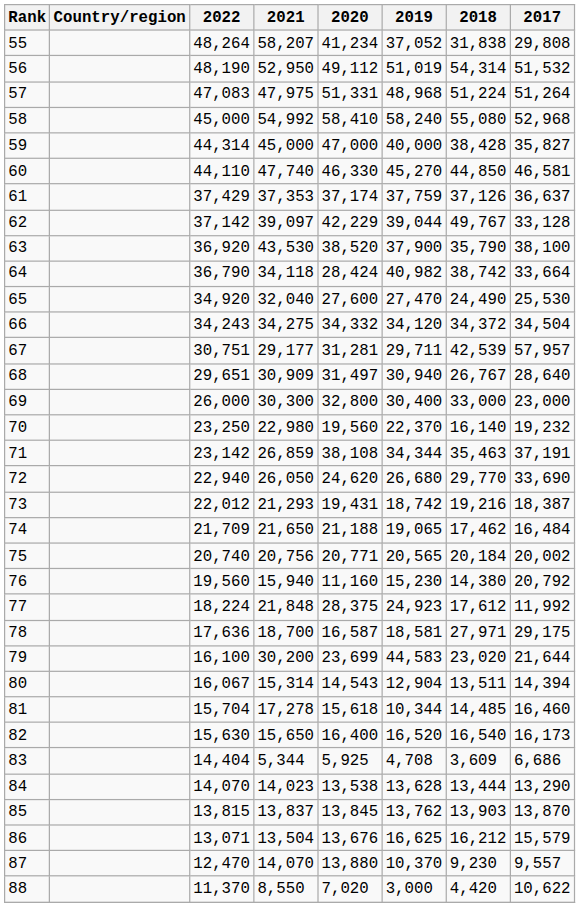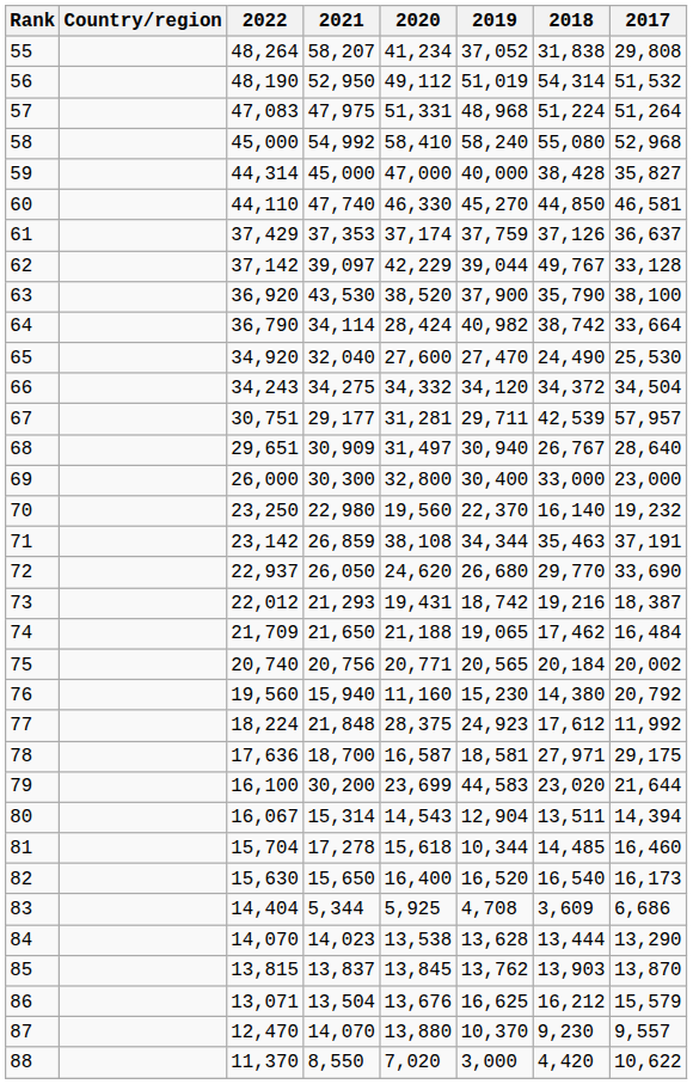 <table class="wikitable sortable">
 <tr>
 <th>Rank</th>
 <th>Country/region</th>
 <th data-sort-type="number">2022</th>
 <th data-sort-type="number">2021</th>
 <th data-sort-type="number">2020</th>
 <th data-sort-type="number">2019</th>
 <th data-sort-type="number">2018</th>
 <th data-sort-type="number">2017</th>
 </tr>
 <tr>
 <td>55</td>
 <td></td>
 <td align="left">48,264</td>
 <td align="left">58,207</td>
 <td align="left">41,234</td>
 <td align="left">37,052</td>
 <td align="left">31,838</td>
 <td align="left">29,808</td>
 </tr>
 <tr>
 <td>56</td>
 <td></td>
 <td align="left">48,190</td>
 <td align="left">52,950</td>
 <td align="left">49,112</td>
 <td align="left">51,019</td>
 <td align="left">54,314</td>
 <td align="left">51,532</td>
 </tr>
 <tr>
 <td>57</td>
 <td></td>
 <td align="left">47,083</td>
 <td align="left">47,975</td>
 <td align="left">51,331</td>
 <td align="left">48,968</td>
 <td align="left">51,224</td>
 <td align="left">51,264</td>
 </tr>
 <tr>
 <td>58</td>
 <td></td>
 <td align="left">45,000</td>
 <td align="left">54,992</td>
 <td align="left">58,410</td>
 <td align="left">58,240</td>
 <td align="left">55,080</td>
 <td align="left">52,968</td>
 </tr>
 <tr>
 <td>59</td>
 <td></td>
 <td align="left">44,314</td>
 <td align="left">45,000</td>
 <td align="left">47,000</td>
 <td align="left">40,000</td>
 <td align="left">38,428</td>
 <td align="left">35,827</td>
 </tr>
 <tr>
 <td>60</td>
 <td></td>
 <td align="left">44,110</td>
 <td align="left">47,740</td>
 <td align="left">46,330</td>
 <td align="left">45,270</td>
 <td align="left">44,850</td>
 <td align="left">46,581</td>
 </tr>
 <tr>
 <td>61</td>
 <td></td>
 <td align="left">37,429</td>
 <td align="left">37,353</td>
 <td align="left">37,174</td>
 <td align="left">37,759</td>
 <td align="left">37,126</td>
 <td align="left">36,637</td>
 </tr>
 <tr>
 <td>62</td>
 <td></td>
 <td align="left">37,142</td>
 <td align="left">39,097</td>
 <td align="left">42,229</td>
 <td align="left">39,044</td>
 <td align="left">49,767</td>
 <td align="left">33,128</td>
 </tr>
 <tr>
 <td>63</td>
 <td></td>
 <td align="left">36,920</td>
 <td align="left">43,530</td>
 <td align="left">38,520</td>
 <td align="left">37,900</td>
 <td align="left">35,790</td>
 <td align="left">38,100</td>
 </tr>
 <tr>
 <td>64</td>
 <td></td>
 <td align="left">36,790</td>
-<td align="left">34,118</td>
+<td align="left">34,114</td>
 <td align="left">28,424</td>
 <td align="left">40,982</td>
 <td align="left">38,742</td>
 <td align="left">33,664</td>
 </tr>
 <tr>
 <td>65</td>
 <td></td>
 <td align="left">34,920</td>
 <td align="left">32,040</td>
 <td align="left">27,600</td>
 <td align="left">27,470</td>
 <td align="left">24,490</td>
 <td align="left">25,530</td>
 </tr>
 <tr>
 <td>66</td>
 <td></td>
 <td align="left">34,243</td>
 <td align="left">34,275</td>
 <td align="left">34,332</td>
 <td align="left">34,120</td>
 <td align="left">34,372</td>
 <td align="left">34,504</td>
 </tr>
 <tr>
 <td>67</td>
 <td></td>
 <td align="left">30,751</td>
 <td align="left">29,177</td>
 <td align="left">31,281</td>
 <td align="left">29,711</td>
 <td align="left">42,539</td>
 <td align="left">57,957</td>
 </tr>
 <tr>
 <td>68</td>
 <td></td>
 <td align="left">29,651</td>
 <td align="left">30,909</td>
 <td align="left">31,497</td>
 <td align="left">30,940</td>
 <td align="left">26,767</td>
 <td align="left">28,640</td>
 </tr>
 <tr>
 <td>69</td>
 <td></td>
 <td align="left">26,000</td>
 <td align="left">30,300</td>
 <td align="left">32,800</td>
 <td align="left">30,400</td>
 <td align="left">33,000</td>
 <td align="left">23,000</td>
 </tr>
 <tr>
 <td>70</td>
 <td></td>
 <td align="left">23,250</td>
 <td align="left">22,980</td>
 <td align="left">19,560</td>
 <td align="left">22,370</td>
 <td align="left">16,140</td>
 <td align="left">19,232</td>
 </tr>
 <tr>
 <td>71</td>
 <td></td>
 <td align="left">23,142</td>
 <td align="left">26,859</td>
 <td align="left">38,108</td>
 <td align="left">34,344</td>
 <td align="left">35,463</td>
 <td align="left">37,191</td>
 </tr>
 <tr>
 <td>72</td>
 <td></td>
-<td align="left">22,940</td>
+<td align="left">22,937</td>
 <td align="left">26,050</td>
 <td align="left">24,620</td>
 <td align="left">26,680</td>
 <td align="left">29,770</td>
 <td align="left">33,690</td>
 </tr>
 <tr>
 <td>73</td>
 <td></td>
 <td align="left">22,012</td>
 <td align="left">21,293</td>
 <td align="left">19,431</td>
 <td align="left">18,742</td>
 <td align="left">19,216</td>
 <td align="left">18,387</td>
 </tr>
 <tr>
 <td>74</td>
 <td></td>
 <td align="left">21,709</td>
 <td align="left">21,650</td>
 <td align="left">21,188</td>
 <td align="left">19,065</td>
 <td align="left">17,462</td>
 <td align="left">16,484</td>
 </tr>
 <tr>
 <td>75</td>
 <td></td>
 <td align="left">20,740</td>
 <td align="left">20,756</td>
 <td align="left">20,771</td>
 <td align="left">20,565</td>
 <td align="left">20,184</td>
 <td align="left">20,002</td>
 </tr>
 <tr>
 <td>76</td>
 <td></td>
 <td align="left">19,560</td>
 <td align="left">15,940</td>
 <td align="left">11,160</td>
 <td align="left">15,230</td>
 <td align="left">14,380</td>
 <td align="left">20,792</td>
 </tr>
 <tr>
 <td>77</td>
 <td></td>
 <td align="left">18,224</td>
 <td align="left">21,848</td>
 <td align="left">28,375</td>
 <td align="left">24,923</td>
 <td align="left">17,612</td>
 <td align="left">11,992</td>
 </tr>
 <tr>
 <td>78</td>
 <td></td>
 <td align="left">17,636</td>
 <td align="left">18,700</td>
 <td align="left">16,587</td>
 <td align="left">18,581</td>
 <td align="left">27,971</td>
 <td align="left">29,175</td>
 </tr>
 <tr>
 <td>79</td>
 <td></td>
 <td align="left">16,100</td>
 <td align="left">30,200</td>
 <td align="left">23,699</td>
 <td align="left">44,583</td>
 <td align="left">23,020</td>
 <td align="left">21,644</td>
 </tr>
 <tr>
 <td>80</td>
 <td></td>
 <td align="left">16,067</td>
 <td align="left">15,314</td>
 <td align="left">14,543</td>
 <td align="left">12,904</td>
 <td align="left">13,511</td>
 <td align="left">14,394</td>
 </tr>
 <tr>
 <td>81</td>
 <td></td>
 <td align="left">15,704</td>
 <td align="left">17,278</td>
 <td align="left">15,618</td>
 <td align="left">10,344</td>
 <td align="left">14,485</td>
 <td align="left">16,460</td>
 </tr>
 <tr>
 <td>82</td>
 <td></td>
 <td align="left">15,630</td>
 <td align="left">15,650</td>
 <td align="left">16,400</td>
 <td align="left">16,520</td>
 <td align="left">16,540</td>
 <td align="left">16,173</td>
 </tr>
 <tr>
 <td>83</td>
 <td></td>
 <td align="left">14,404</td>
 <td align="left">5,344</td>
 <td align="left">5,925</td>
 <td align="left">4,708</td>
 <td align="left">3,609</td>
 <td align="left">6,686</td>
 </tr>
 <tr>
 <td>84</td>
 <td></td>
 <td align="left">14,070</td>
 <td align="left">14,023</td>
 <td align="left">13,538</td>
 <td align="left">13,628</td>
 <td align="left">13,444</td>
 <td align="left">13,290</td>
 </tr>
 <tr>
 <td>85</td>
 <td></td>
 <td align="left">13,815</td>
 <td align="left">13,837</td>
 <td align="left">13,845</td>
 <td align="left">13,762</td>
 <td align="left">13,903</td>
 <td align="left">13,870</td>
 </tr>
 <tr>
 <td>86</td>
 <td></td>
 <td align="left">13,071</td>
 <td align="left">13,504</td>
 <td align="left">13,676</td>
 <td align="left">16,625</td>
 <td align="left">16,212</td>
 <td align="left">15,579</td>
 </tr>
 <tr>
 <td>87</td>
 <td></td>
 <td align="left">12,470</td>
 <td align="left">14,070</td>
 <td align="left">13,880</td>
 <td align="left">10,370</td>
 <td align="left">9,230</td>
 <td align="left">9,557</td>
 </tr>
 <tr>
 <td>88</td>
 <td></td>
 <td align="left">11,370</td>
 <td align="left">8,550</td>
 <td align="left">7,020</td>
 <td align="left">3,000</td>
 <td align="left">4,420</td>
 <td align="left">10,622</td>
 </tr>
 <tr>
 </tr>
 </table>
